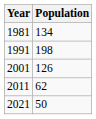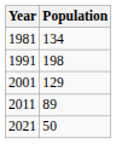 <table class="wikitable">
 <tr>
 <th>Year</th>
 <th>Population</th>
 </tr>
 <tr>
 <td>1981</td>
 <td>134</td>
 </tr>
 <tr>
 <td>1991</td>
 <td>198</td>
 </tr>
 <tr>
 <td>2001</td>
-<td>126</td>
+<td>129</td>
 </tr>
 <tr>
 <td>2011</td>
-<td>62</td>
+<td>89</td>
 </tr>
 <tr>
 <td>2021</td>
 <td>50</td>
 </tr>
 </table>
